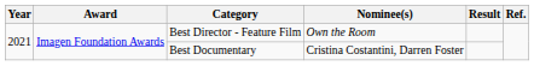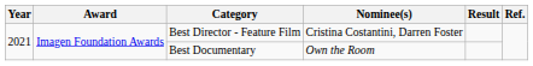 <table class="wikitable">
 <tr>
 <th>Year</th>
 <th>Award</th>
 <th>Category</th>
 <th>Nominee(s)</th>
 <th>Result</th>
 <th>Ref.</th>
 </tr>
 <tr>
 <td rowspan="2">2021</td>
 <td rowspan="2"><a href='#'>Imagen Foundation Awards</a></td>
 <td>Best Director - Feature Film</td>
-<td><em>Own the Room</em></td>
+<td>Cristina Costantini, Darren Foster</td>
 <td></td>
 <td rowspan="2" style="text-align:center;"></td>
 </tr>
 <tr>
 <td>Best Documentary</td>
-<td>Cristina Costantini, Darren Foster</td>
+<td><em>Own the Room</em></td>
 <td></td>
 </tr>
 </table>
